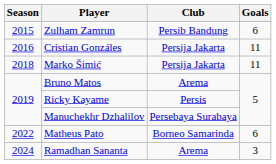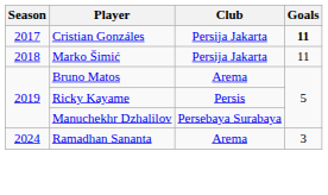 <table class="wikitable sortable" style="text-align: center; font-size: 100%;">
 <tr>
 <th>Season</th>
 <th>Player</th>
 <th>Club</th>
 <th>Goals</th>
 </tr>
 <tr>
-<td><a href='#'>2015</a></td>
-<td align=left> <a href='#'>Zulham Zamrun</a></td>
-<td><a href='#'>Persib Bandung</a></td>
-<td>6</td>
-</tr>
-<tr>
-<td><a href='#'>2016</a></td>
+<td><a href='#'>2017</a></td>
 <td align=left> <a href='#'>Cristian Gonzáles</a></td>
 <td><a href='#'>Persija Jakarta</a></td>
-<td>11</td>
+<td><strong>11</strong></td>
 </tr>
 <tr>
 <td><a href='#'>2018</a></td>
 <td align=left> <a href='#'>Marko Šimić</a></td>
 <td><a href='#'>Persija Jakarta</a></td>
 <td>11</td>
 </tr>
 <tr>
 <td rowspan=3><a href='#'>2019</a></td>
 <td align=left> <a href='#'>Bruno Matos</a></td>
 <td><a href='#'>Arema</a></td>
 <td rowspan=3>5</td>
 </tr>
 <tr>
 <td align=left> <a href='#'>Ricky Kayame</a></td>
 <td><a href='#'>Persis</a></td>
 </tr>
 <tr>
 <td align=left> <a href='#'>Manuchekhr Dzhalilov</a></td>
 <td><a href='#'>Persebaya Surabaya</a></td>
 </tr>
 <tr>
-<td><a href='#'>2022</a></td>
-<td align=left> <a href='#'>Matheus Pato</a></td>
-<td><a href='#'>Borneo Samarinda</a></td>
-<td>6</td>
-</tr>
-<tr>
 <td><a href='#'>2024</a></td>
 <td align=left> <a href='#'>Ramadhan Sananta</a></td>
 <td><a href='#'>Arema</a></td>
 <td>3</td>
 </tr>
 </table>
